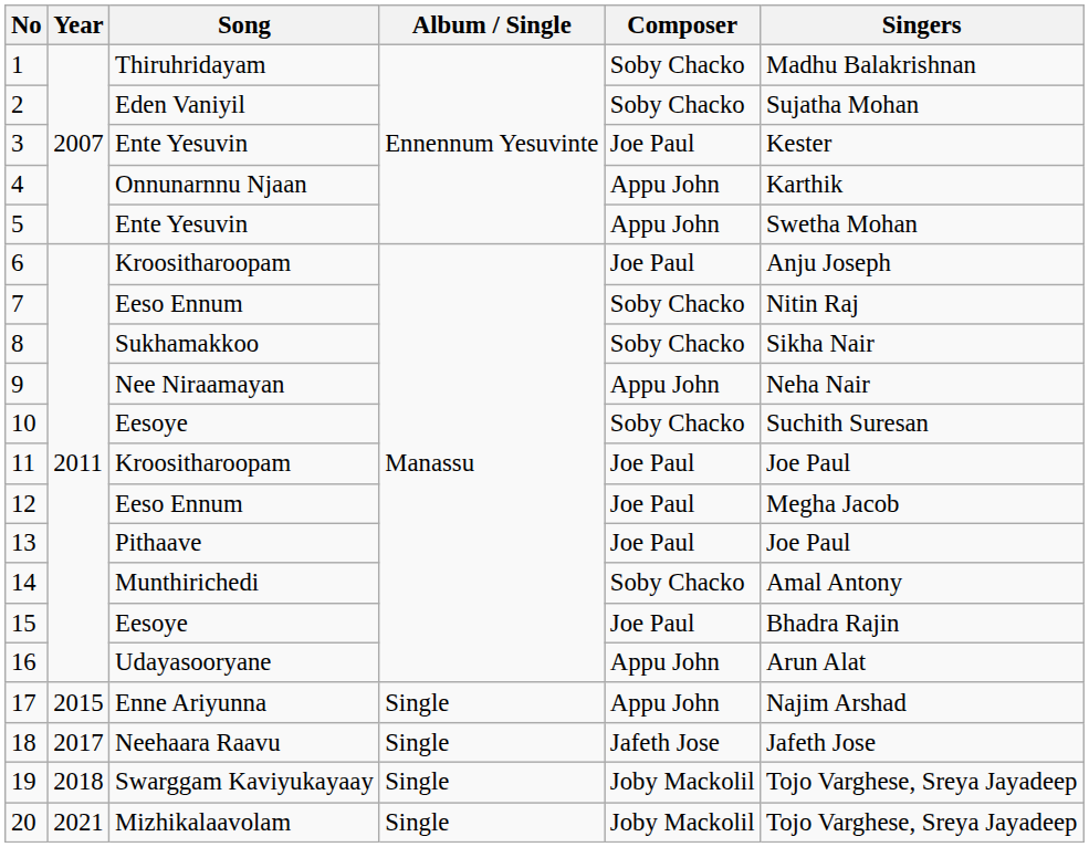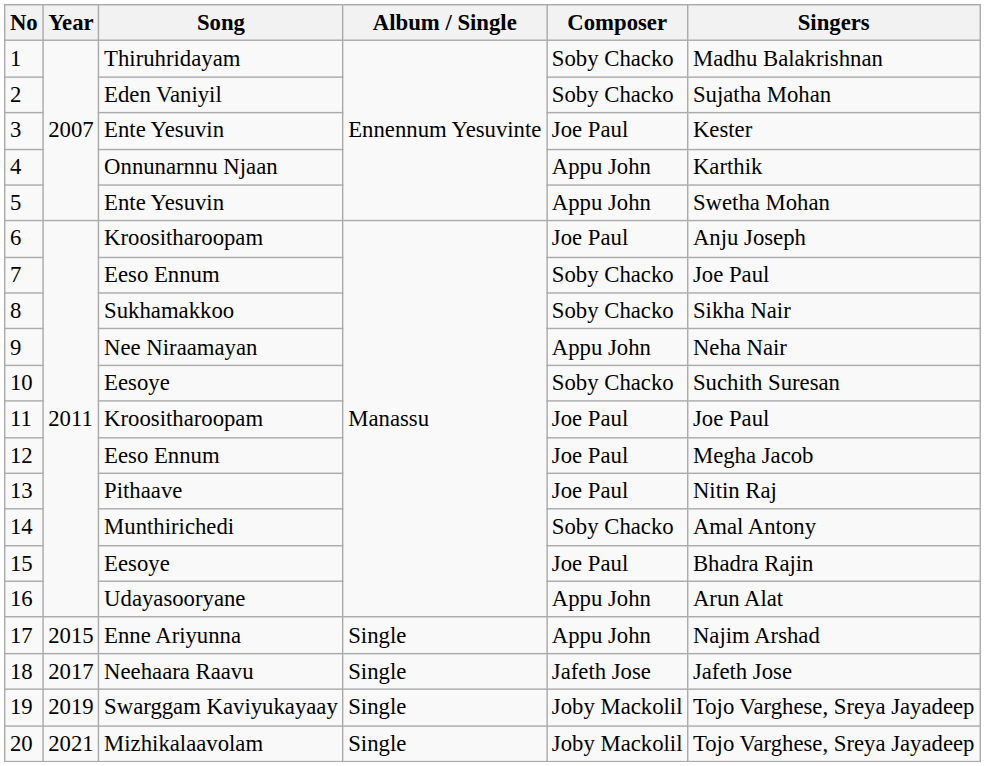 <table class="wikitable">
 <tr>
 <th>No</th>
 <th>Year</th>
 <th>Song</th>
 <th>Album / Single</th>
 <th>Composer</th>
 <th>Singers</th>
 </tr>
 <tr>
 <td>1</td>
 <td rowspan="5">2007</td>
 <td>Thiruhridayam</td>
 <td rowspan="5">Ennennum Yesuvinte</td>
 <td>Soby Chacko</td>
 <td>Madhu  Balakrishnan</td>
 </tr>
 <tr>
 <td>2</td>
 <td>Eden Vaniyil</td>
 <td>Soby Chacko</td>
 <td>Sujatha  Mohan</td>
 </tr>
 <tr>
 <td>3</td>
 <td>Ente Yesuvin</td>
 <td>Joe Paul</td>
 <td>Kester</td>
 </tr>
 <tr>
 <td>4</td>
 <td>Onnunarnnu Njaan</td>
 <td>Appu John</td>
 <td>Karthik</td>
 </tr>
 <tr>
 <td>5</td>
 <td>Ente Yesuvin</td>
 <td>Appu John</td>
 <td>Swetha  Mohan</td>
 </tr>
 <tr>
 <td>6</td>
 <td rowspan="11">2011</td>
 <td>Kroositharoopam</td>
 <td rowspan="11">Manassu</td>
 <td>Joe Paul</td>
 <td>Anju  Joseph</td>
 </tr>
 <tr>
 <td>7</td>
 <td>Eeso Ennum</td>
 <td>Soby Chacko</td>
-<td>Nitin  Raj</td>
+<td>Joe  Paul</td>
 </tr>
 <tr>
 <td>8</td>
 <td>Sukhamakkoo</td>
 <td>Soby Chacko</td>
 <td>Sikha  Nair</td>
 </tr>
 <tr>
 <td>9</td>
 <td>Nee Niraamayan</td>
 <td>Appu John</td>
 <td>Neha  Nair</td>
 </tr>
 <tr>
 <td>10</td>
 <td>Eesoye</td>
 <td>Soby Chacko</td>
 <td>Suchith  Suresan</td>
 </tr>
 <tr>
 <td>11</td>
 <td>Kroositharoopam</td>
 <td>Joe Paul</td>
 <td>Joe  Paul</td>
 </tr>
 <tr>
 <td>12</td>
 <td>Eeso Ennum</td>
 <td>Joe Paul</td>
 <td>Megha  Jacob</td>
 </tr>
 <tr>
 <td>13</td>
 <td>Pithaave</td>
 <td>Joe Paul</td>
-<td>Joe  Paul</td>
+<td>Nitin  Raj</td>
 </tr>
 <tr>
 <td>14</td>
 <td>Munthirichedi</td>
 <td>Soby Chacko</td>
 <td>Amal  Antony</td>
 </tr>
 <tr>
 <td>15</td>
 <td>Eesoye</td>
 <td>Joe Paul</td>
 <td>Bhadra  Rajin</td>
 </tr>
 <tr>
 <td>16</td>
 <td>Udayasooryane</td>
 <td>Appu John</td>
 <td>Arun  Alat</td>
 </tr>
 <tr>
 <td>17</td>
 <td>2015</td>
 <td>Enne Ariyunna</td>
 <td>Single</td>
 <td>Appu John</td>
 <td>Najim  Arshad</td>
 </tr>
 <tr>
 <td>18</td>
 <td>2017</td>
 <td>Neehaara Raavu</td>
 <td>Single</td>
 <td>Jafeth Jose</td>
 <td>Jafeth  Jose</td>
 </tr>
 <tr>
 <td>19</td>
-<td>2018</td>
+<td>2019</td>
 <td>Swarggam  Kaviyukayaay</td>
 <td>Single</td>
 <td>Joby Mackolil</td>
 <td>Tojo  Varghese, Sreya Jayadeep</td>
 </tr>
 <tr>
 <td>20</td>
 <td>2021</td>
 <td>Mizhikalaavolam</td>
 <td>Single</td>
 <td>Joby Mackolil</td>
 <td>Tojo  Varghese, Sreya Jayadeep</td>
 </tr>
 </table>
